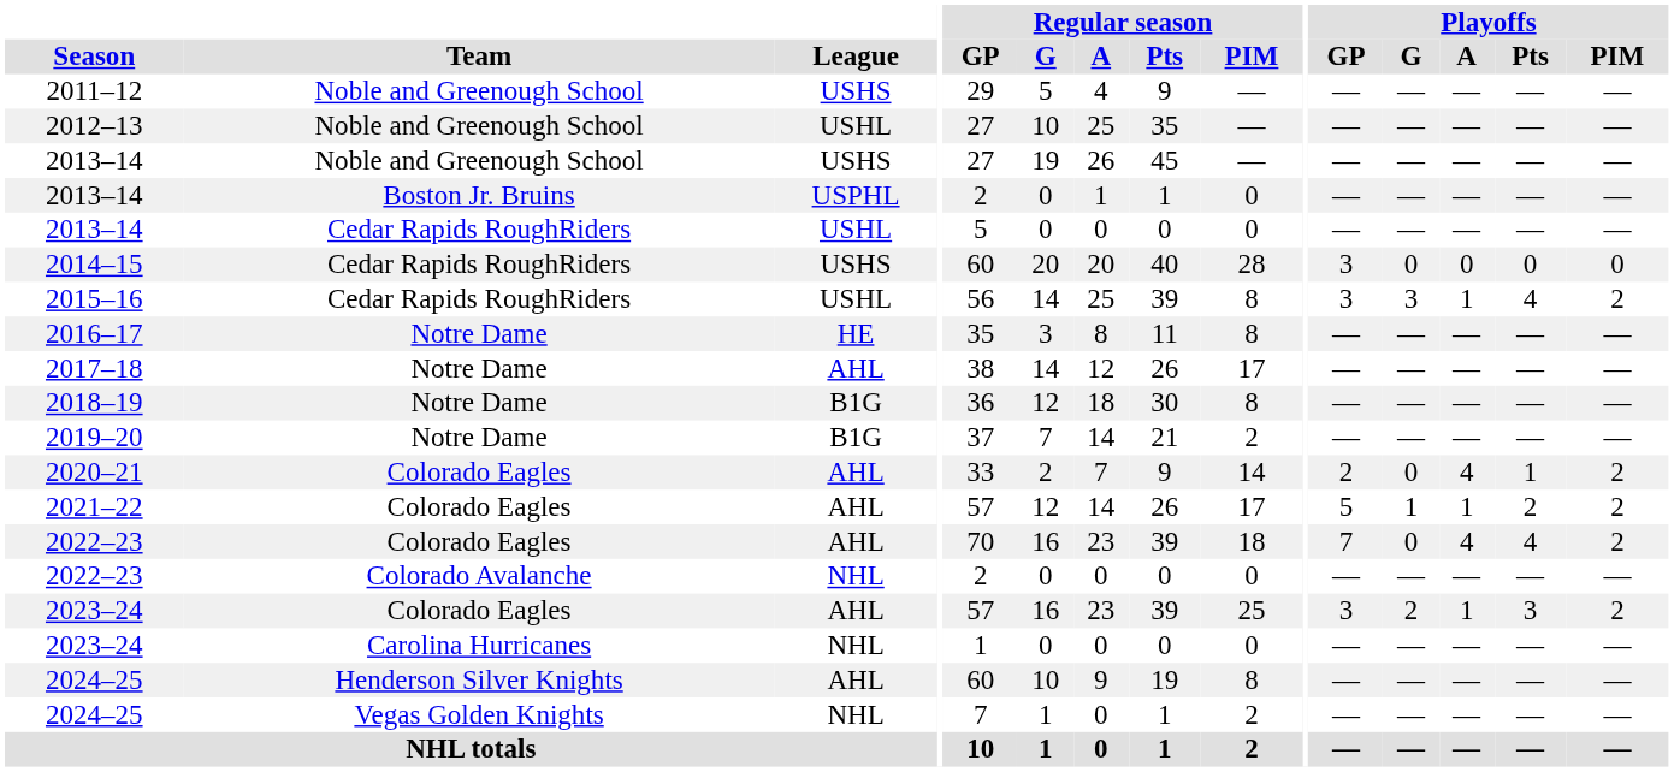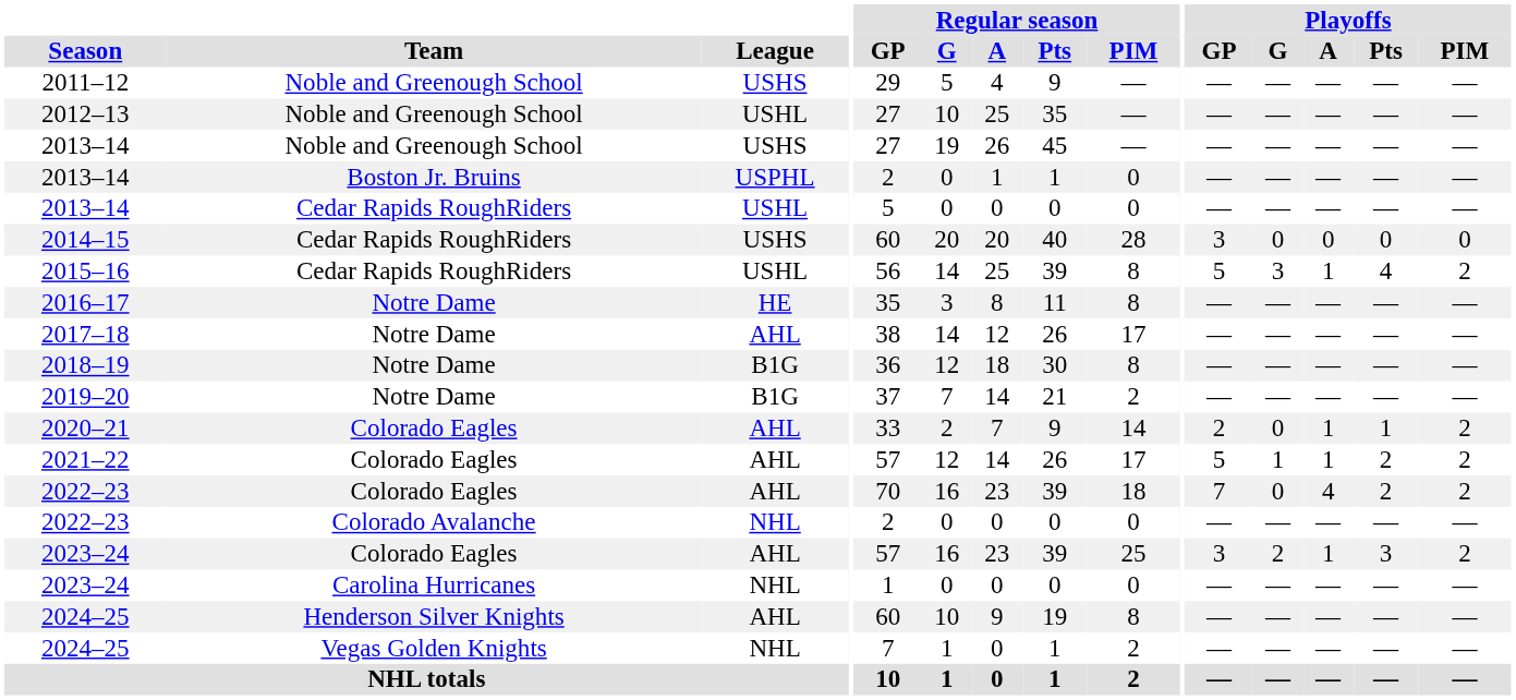 <table border="0" cellpadding="1" cellspacing="0" style="text-align:center; width:60em">
 <tr bgcolor="#e0e0e0">
 <th colspan="3" bgcolor="#ffffff"></th>
 <th rowspan="99" bgcolor="#ffffff"></th>
 <th colspan="5"><a href='#'>Regular season</a></th>
 <th rowspan="99" bgcolor="#ffffff"></th>
 <th colspan="5"><a href='#'>Playoffs</a></th>
 </tr>
 <tr bgcolor="#e0e0e0">
 <th><a href='#'>Season</a></th>
 <th>Team</th>
 <th>League</th>
 <th>GP</th>
 <th><a href='#'>G</a></th>
 <th><a href='#'>A</a></th>
 <th><a href='#'>Pts</a></th>
 <th><a href='#'>PIM</a></th>
 <th>GP</th>
 <th>G</th>
 <th>A</th>
 <th>Pts</th>
 <th>PIM</th>
 </tr>
 <tr>
 <td>2011–12</td>
 <td><a href='#'>Noble and Greenough School</a></td>
 <td><a href='#'>USHS</a></td>
 <td>29</td>
 <td>5</td>
 <td>4</td>
 <td>9</td>
 <td>—</td>
 <td>—</td>
 <td>—</td>
 <td>—</td>
 <td>—</td>
 <td>—</td>
 </tr>
 <tr bgcolor="#f0f0f0">
 <td>2012–13</td>
 <td>Noble and Greenough School</td>
 <td>USHL</td>
 <td>27</td>
 <td>10</td>
 <td>25</td>
 <td>35</td>
 <td>—</td>
 <td>—</td>
 <td>—</td>
 <td>—</td>
 <td>—</td>
 <td>—</td>
 </tr>
 <tr>
 <td>2013–14</td>
 <td>Noble and Greenough School</td>
 <td>USHS</td>
 <td>27</td>
 <td>19</td>
 <td>26</td>
 <td>45</td>
 <td>—</td>
 <td>—</td>
 <td>—</td>
 <td>—</td>
 <td>—</td>
 <td>—</td>
 </tr>
 <tr bgcolor="#f0f0f0">
 <td>2013–14</td>
 <td><a href='#'>Boston Jr. Bruins</a></td>
 <td><a href='#'>USPHL</a></td>
 <td>2</td>
 <td>0</td>
 <td>1</td>
 <td>1</td>
 <td>0</td>
 <td>—</td>
 <td>—</td>
 <td>—</td>
 <td>—</td>
 <td>—</td>
 </tr>
 <tr>
 <td><a href='#'>2013–14</a></td>
 <td><a href='#'>Cedar Rapids RoughRiders</a></td>
 <td><a href='#'>USHL</a></td>
 <td>5</td>
 <td>0</td>
 <td>0</td>
 <td>0</td>
 <td>0</td>
 <td>—</td>
 <td>—</td>
 <td>—</td>
 <td>—</td>
 <td>—</td>
 </tr>
 <tr bgcolor="#f0f0f0">
 <td><a href='#'>2014–15</a></td>
 <td>Cedar Rapids RoughRiders</td>
 <td>USHS</td>
 <td>60</td>
 <td>20</td>
 <td>20</td>
 <td>40</td>
 <td>28</td>
 <td>3</td>
 <td>0</td>
 <td>0</td>
 <td>0</td>
 <td>0</td>
 </tr>
 <tr>
 <td><a href='#'>2015–16</a></td>
 <td>Cedar Rapids RoughRiders</td>
 <td>USHL</td>
 <td>56</td>
 <td>14</td>
 <td>25</td>
 <td>39</td>
 <td>8</td>
-<td>3</td>
+<td>5</td>
 <td>3</td>
 <td>1</td>
 <td>4</td>
 <td>2</td>
 </tr>
 <tr bgcolor="#f0f0f0">
 <td><a href='#'>2016–17</a></td>
 <td><a href='#'>Notre Dame</a></td>
 <td><a href='#'>HE</a></td>
 <td>35</td>
 <td>3</td>
 <td>8</td>
 <td>11</td>
 <td>8</td>
 <td>—</td>
 <td>—</td>
 <td>—</td>
 <td>—</td>
 <td>—</td>
 </tr>
 <tr>
 <td><a href='#'>2017–18</a></td>
 <td>Notre Dame</td>
 <td><a href='#'>AHL</a></td>
 <td>38</td>
 <td>14</td>
 <td>12</td>
 <td>26</td>
 <td>17</td>
 <td>—</td>
 <td>—</td>
 <td>—</td>
 <td>—</td>
 <td>—</td>
 </tr>
 <tr bgcolor="#f0f0f0">
 <td><a href='#'>2018–19</a></td>
 <td>Notre Dame</td>
 <td>B1G</td>
 <td>36</td>
 <td>12</td>
 <td>18</td>
 <td>30</td>
 <td>8</td>
 <td>—</td>
 <td>—</td>
 <td>—</td>
 <td>—</td>
 <td>—</td>
 </tr>
 <tr>
 <td><a href='#'>2019–20</a></td>
 <td>Notre Dame</td>
 <td>B1G</td>
 <td>37</td>
 <td>7</td>
 <td>14</td>
 <td>21</td>
 <td>2</td>
 <td>—</td>
 <td>—</td>
 <td>—</td>
 <td>—</td>
 <td>—</td>
 </tr>
 <tr bgcolor="#f0f0f0">
 <td><a href='#'>2020–21</a></td>
 <td><a href='#'>Colorado Eagles</a></td>
 <td><a href='#'>AHL</a></td>
 <td>33</td>
 <td>2</td>
 <td>7</td>
 <td>9</td>
 <td>14</td>
 <td>2</td>
 <td>0</td>
-<td>4</td>
+<td>1</td>
 <td>1</td>
 <td>2</td>
 </tr>
 <tr>
 <td><a href='#'>2021–22</a></td>
 <td>Colorado Eagles</td>
 <td>AHL</td>
 <td>57</td>
 <td>12</td>
 <td>14</td>
 <td>26</td>
 <td>17</td>
 <td>5</td>
 <td>1</td>
 <td>1</td>
 <td>2</td>
 <td>2</td>
 </tr>
 <tr bgcolor="#f0f0f0">
 <td><a href='#'>2022–23</a></td>
 <td>Colorado Eagles</td>
 <td>AHL</td>
 <td>70</td>
 <td>16</td>
 <td>23</td>
 <td>39</td>
 <td>18</td>
 <td>7</td>
 <td>0</td>
 <td>4</td>
-<td>4</td>
+<td>2</td>
 <td>2</td>
 </tr>
 <tr>
 <td><a href='#'>2022–23</a></td>
 <td><a href='#'>Colorado Avalanche</a></td>
 <td><a href='#'>NHL</a></td>
 <td>2</td>
 <td>0</td>
 <td>0</td>
 <td>0</td>
 <td>0</td>
 <td>—</td>
 <td>—</td>
 <td>—</td>
 <td>—</td>
 <td>—</td>
 </tr>
 <tr bgcolor="#f0f0f0">
 <td><a href='#'>2023–24</a></td>
 <td>Colorado Eagles</td>
 <td>AHL</td>
 <td>57</td>
 <td>16</td>
 <td>23</td>
 <td>39</td>
 <td>25</td>
 <td>3</td>
 <td>2</td>
 <td>1</td>
 <td>3</td>
 <td>2</td>
 </tr>
 <tr>
 <td><a href='#'>2023–24</a></td>
 <td><a href='#'>Carolina Hurricanes</a></td>
 <td>NHL</td>
 <td>1</td>
 <td>0</td>
 <td>0</td>
 <td>0</td>
 <td>0</td>
 <td>—</td>
 <td>—</td>
 <td>—</td>
 <td>—</td>
 <td>—</td>
 </tr>
 <tr bgcolor="#f0f0f0">
 <td><a href='#'>2024–25</a></td>
 <td><a href='#'>Henderson Silver Knights</a></td>
 <td>AHL</td>
 <td>60</td>
 <td>10</td>
 <td>9</td>
 <td>19</td>
 <td>8</td>
 <td>—</td>
 <td>—</td>
 <td>—</td>
 <td>—</td>
 <td>—</td>
 </tr>
 <tr>
 <td><a href='#'>2024–25</a></td>
 <td><a href='#'>Vegas Golden Knights</a></td>
 <td>NHL</td>
 <td>7</td>
 <td>1</td>
 <td>0</td>
 <td>1</td>
 <td>2</td>
 <td>—</td>
 <td>—</td>
 <td>—</td>
 <td>—</td>
 <td>—</td>
 </tr>
 <tr bgcolor="#e0e0e0">
 <th colspan="3">NHL totals</th>
 <th>10</th>
 <th>1</th>
 <th>0</th>
 <th>1</th>
 <th>2</th>
 <th>—</th>
 <th>—</th>
 <th>—</th>
 <th>—</th>
 <th>—</th>
 </tr>
 </table>
